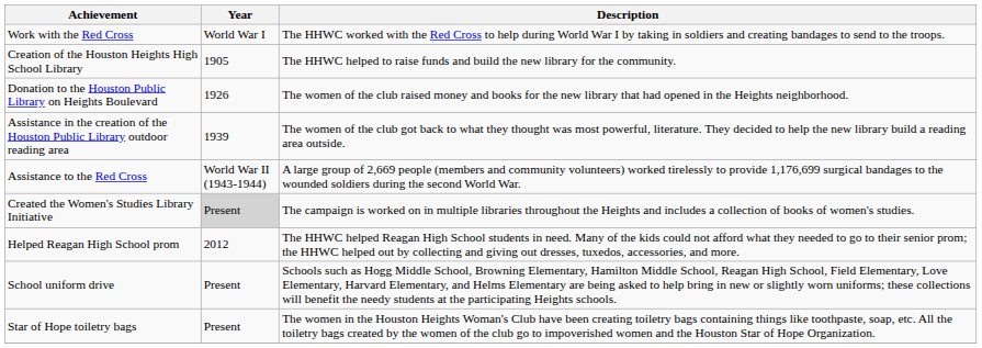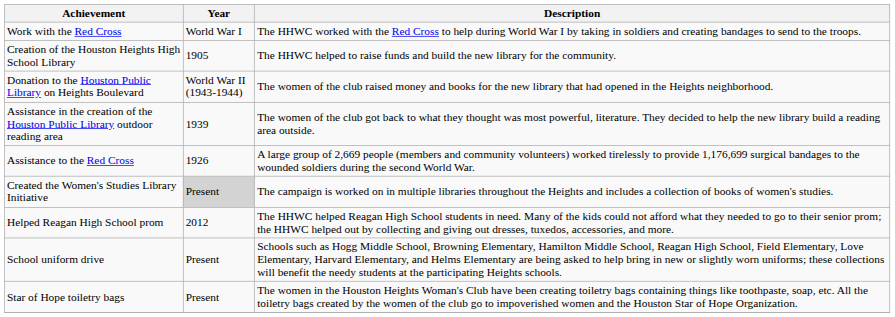 <table class="wikitable">
 <tr>
 <th>Achievement</th>
 <th>Year</th>
 <th>Description</th>
 </tr>
 <tr>
 <td>Work with the <a href='#'>Red Cross</a></td>
 <td>World War I</td>
 <td>The HHWC worked with the <a href='#'>Red Cross</a> to help during World War I by taking in soldiers and creating bandages to send to the troops.</td>
 </tr>
 <tr>
 <td>Creation of the Houston Heights High School Library</td>
 <td>1905</td>
 <td>The HHWC helped to raise funds and build the new library for the community.</td>
 </tr>
 <tr>
 <td>Donation to the <a href='#'>Houston Public Library</a> on Heights Boulevard</td>
-<td>1926</td>
+<td>World War II (1943-1944)</td>
 <td>The women of the club raised money and books for the new library that had opened in the Heights neighborhood.</td>
 </tr>
 <tr>
 <td>Assistance in the creation of the <a href='#'>Houston Public Library</a> outdoor reading area </td>
 <td>1939</td>
 <td>The women of the club got back to what they thought was most powerful, literature. They decided to help the new library build a reading area outside.</td>
 </tr>
 <tr>
 <td>Assistance to the <a href='#'>Red Cross</a></td>
-<td>World War II (1943-1944)</td>
+<td>1926</td>
 <td>A large group of 2,669 people (members and community volunteers) worked tirelessly to provide 1,176,699 surgical bandages to the wounded soldiers during the second World War.</td>
 </tr>
 <tr>
 <td>Created the Women's Studies Library Initiative </td>
 <td style="background: lightgrey;">Present</td>
 <td>The campaign is worked on in multiple libraries throughout the Heights and includes a collection of books of women's studies.</td>
 </tr>
 <tr>
 <td>Helped Reagan High School prom</td>
 <td>2012</td>
 <td>The HHWC helped Reagan High School students in need. Many of the kids could not afford what they needed to go to their senior prom; the HHWC helped out by collecting and giving out dresses, tuxedos, accessories, and more.</td>
 </tr>
 <tr>
 <td>School uniform drive </td>
 <td>Present</td>
 <td>Schools such as Hogg Middle School, Browning Elementary, Hamilton Middle School, Reagan High School, Field Elementary, Love Elementary, Harvard Elementary, and Helms Elementary are being asked to help bring in new or slightly worn uniforms; these collections will benefit the needy students at the participating Heights schools.</td>
 </tr>
 <tr>
 <td>Star of Hope toiletry bags </td>
 <td>Present</td>
 <td>The women in the Houston Heights Woman's Club have been creating toiletry bags containing things like toothpaste, soap, etc. All the toiletry bags created by the women of the club go to impoverished women and the Houston Star of Hope Organization.</td>
 </tr>
 <tr>
 </tr>
 </table>
